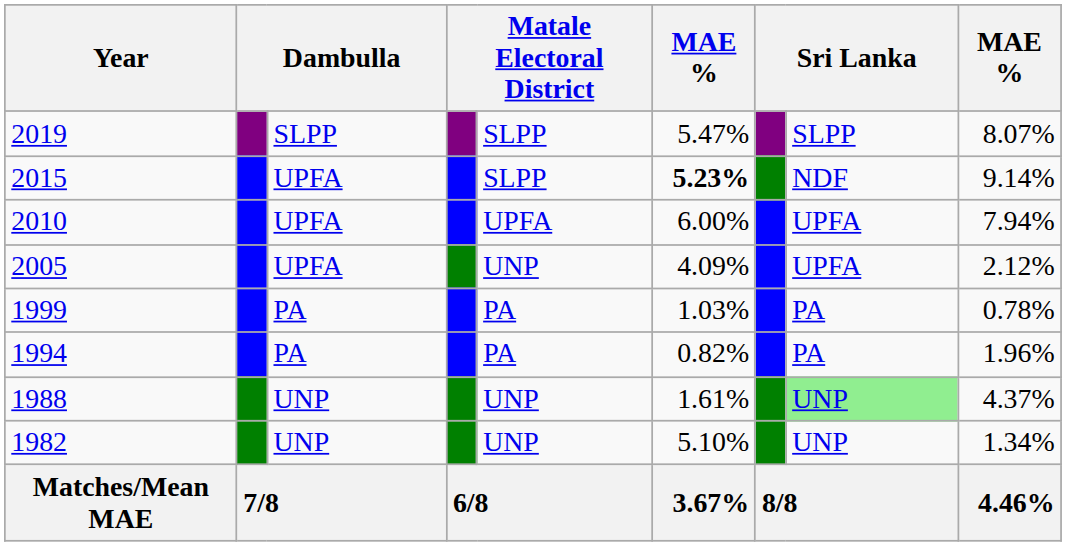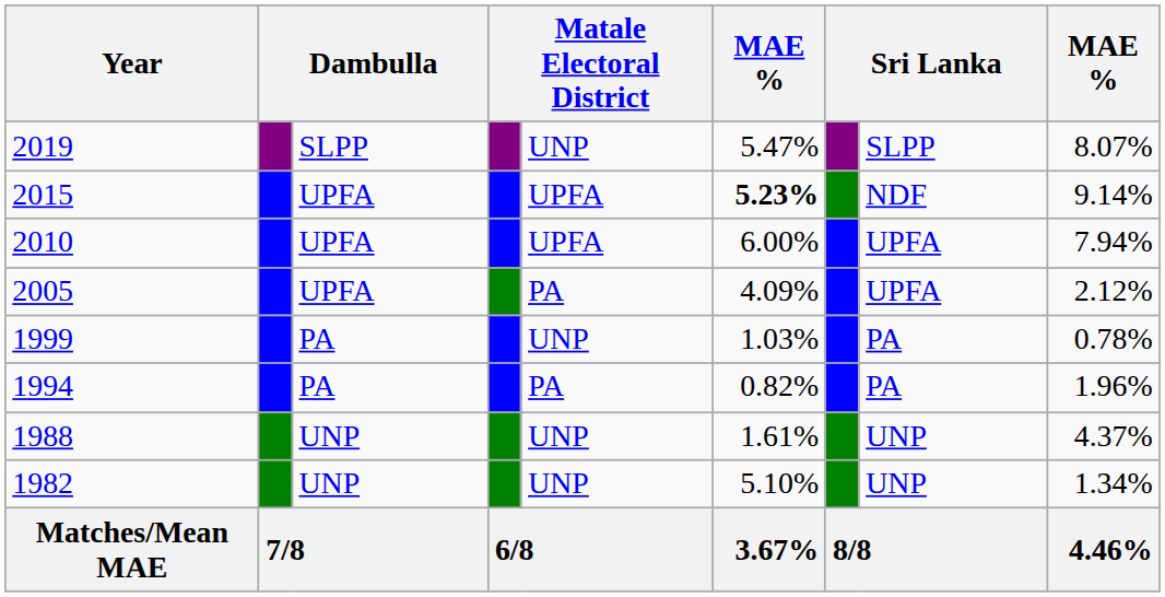 <table class="wikitable">
 <tr>
 <th>Year</th>
 <th colspan="2" width="144px">Dambulla</th>
 <th colspan="2" width="144px"><a href='#'>Matale Electoral District</a></th>
 <th><a href='#'>MAE</a> %</th>
 <th colspan="2" width="144px">Sri Lanka</th>
 <th>MAE %</th>
 </tr>
 <tr>
 <td><a href='#'>2019</a></td>
 <td style="background-color:purple;" width="10px"></td>
 <td style="text-align:left;"><a href='#'>SLPP</a></td>
 <td style="background-color:purple;" width="10px"></td>
-<td style="text-align:left;"><a href='#'>SLPP</a></td>
+<td style="text-align:left;"><a href='#'>UNP</a></td>
 <td style="text-align:right;">5.47%</td>
 <td style="background-color:purple;" width="10px"></td>
 <td style="text-align:left;"><a href='#'>SLPP</a></td>
 <td style="text-align:right;">8.07%</td>
 </tr>
 <tr>
 <td><a href='#'>2015</a></td>
 <td style="background-color:blue;" width="10px"></td>
 <td style="text-align:left;"><a href='#'>UPFA</a></td>
 <td style="background-color:blue;" width="10px"></td>
-<td style="text-align:left;"><a href='#'>SLPP</a></td>
+<td style="text-align:left;"><a href='#'>UPFA</a></td>
 <td style="text-align:right;"><strong>5.23%</strong></td>
 <td style="background-color:green;" width="10px"></td>
 <td style="text-align:left;"><a href='#'>NDF</a></td>
 <td style="text-align:right;">9.14%</td>
 </tr>
 <tr>
 <td><a href='#'>2010</a></td>
 <td style="background-color:blue;" width="10px"></td>
 <td style="text-align:left;"><a href='#'>UPFA</a></td>
 <td style="background-color:blue;" width="10px"></td>
 <td style="text-align:left;"><a href='#'>UPFA</a></td>
 <td style="text-align:right;">6.00%</td>
 <td style="background-color:blue;" width="10px"></td>
 <td style="text-align:left;"><a href='#'>UPFA</a></td>
 <td style="text-align:right;">7.94%</td>
 </tr>
 <tr>
 <td><a href='#'>2005</a></td>
 <td style="background-color:blue;" width="10px"></td>
 <td style="text-align:left;"><a href='#'>UPFA</a></td>
 <td style="background-color:green;" width="10px"></td>
-<td style="text-align:left;"><a href='#'>UNP</a></td>
+<td style="text-align:left;"><a href='#'>PA</a></td>
 <td style="text-align:right;">4.09%</td>
 <td style="background-color:blue;" width="10px"></td>
 <td style="text-align:left;"><a href='#'>UPFA</a></td>
 <td style="text-align:right;">2.12%</td>
 </tr>
 <tr>
 <td><a href='#'>1999</a></td>
 <td style="background-color:blue;" width="10px"></td>
 <td style="text-align:left;"><a href='#'>PA</a></td>
 <td style="background-color:blue;" width="10px"></td>
-<td style="text-align:left;"><a href='#'>PA</a></td>
+<td style="text-align:left;"><a href='#'>UNP</a></td>
 <td style="text-align:right;">1.03%</td>
 <td style="background-color:blue;" width="10px"></td>
 <td style="text-align:left;"><a href='#'>PA</a></td>
 <td style="text-align:right;">0.78%</td>
 </tr>
 <tr>
 <td><a href='#'>1994</a></td>
 <td style="background-color:blue;" width="10px"></td>
 <td style="text-align:left;"><a href='#'>PA</a></td>
 <td style="background-color:blue;" width="10px"></td>
 <td style="text-align:left;"><a href='#'>PA</a></td>
 <td style="text-align:right;">0.82%</td>
 <td style="background-color:blue;" width="10px"></td>
 <td style="text-align:left;"><a href='#'>PA</a></td>
 <td style="text-align:right;">1.96%</td>
 </tr>
 <tr>
 <td><a href='#'>1988</a></td>
 <td style="background-color:green;" width="10px"></td>
 <td style="text-align:left;"><a href='#'>UNP</a></td>
 <td style="background-color:green;" width="10px"></td>
 <td style="text-align:left;"><a href='#'>UNP</a></td>
 <td style="text-align:right;">1.61%</td>
 <td style="background-color:green;" width="10px"></td>
-<td style="background: lightgreen; text-align:left;"><a href='#'>UNP</a></td>
+<td style="text-align:left;"><a href='#'>UNP</a></td>
 <td style="text-align:right;">4.37%</td>
 </tr>
 <tr>
 <td><a href='#'>1982</a></td>
 <td style="background-color:green;" width="10px"></td>
 <td style="text-align:left;"><a href='#'>UNP</a></td>
 <td style="background-color:green;" width="10px"></td>
 <td style="text-align:left;"><a href='#'>UNP</a></td>
 <td style="text-align:right;">5.10%</td>
 <td style="background-color:green;" width="10px"></td>
 <td style="text-align:left;"><a href='#'>UNP</a></td>
 <td style="text-align:right;">1.34%</td>
 </tr>
 <tr>
 <th>Matches/Mean MAE</th>
 <th style="text-align:left;"colspan="2" width="144px">7/8</th>
 <th style="text-align:left;"colspan="2" width="144px">6/8</th>
 <th style="text-align:right;">3.67%</th>
 <th style="text-align:left;"colspan="2" width="144px">8/8</th>
 <th style="text-align:right;">4.46%</th>
 </tr>
 </table>
